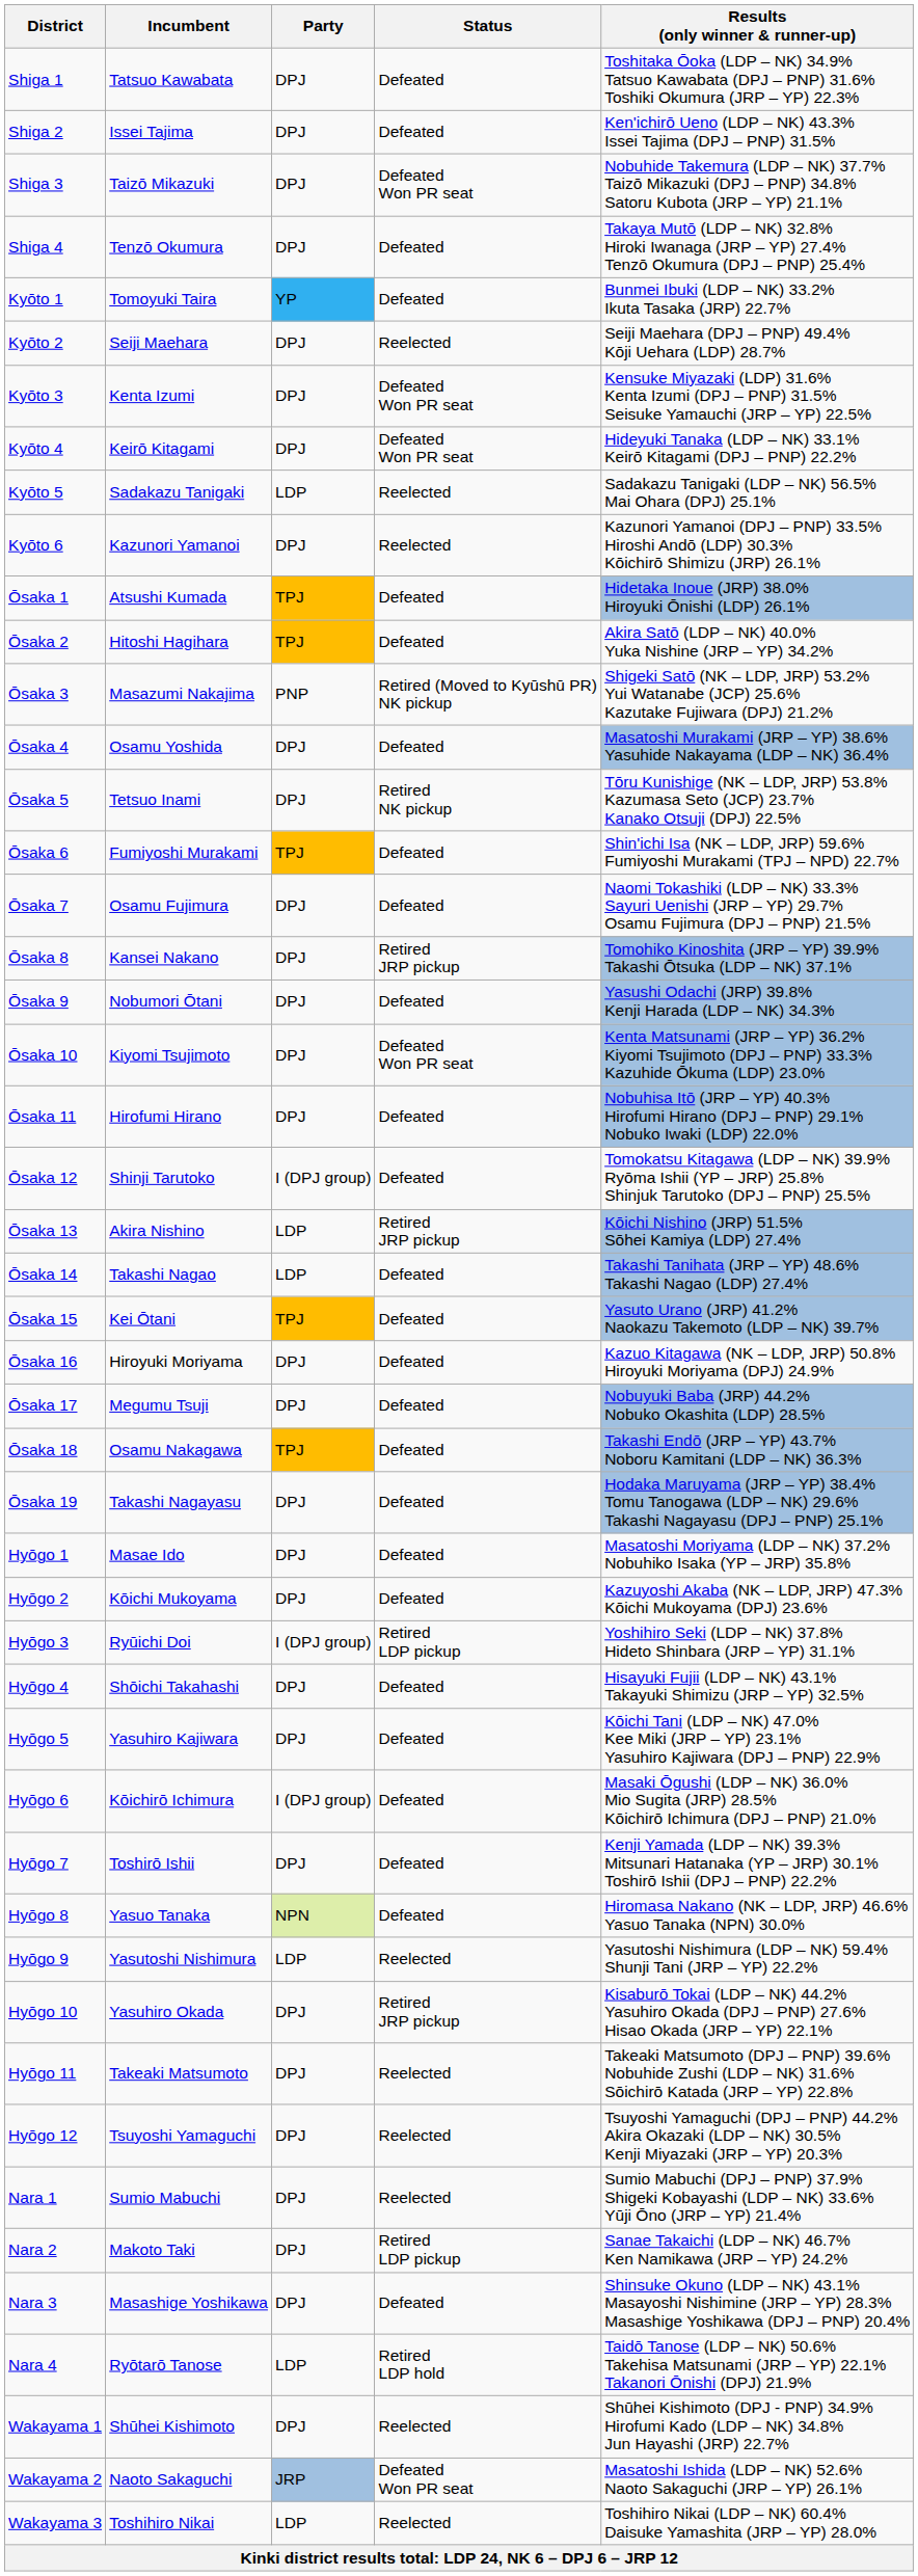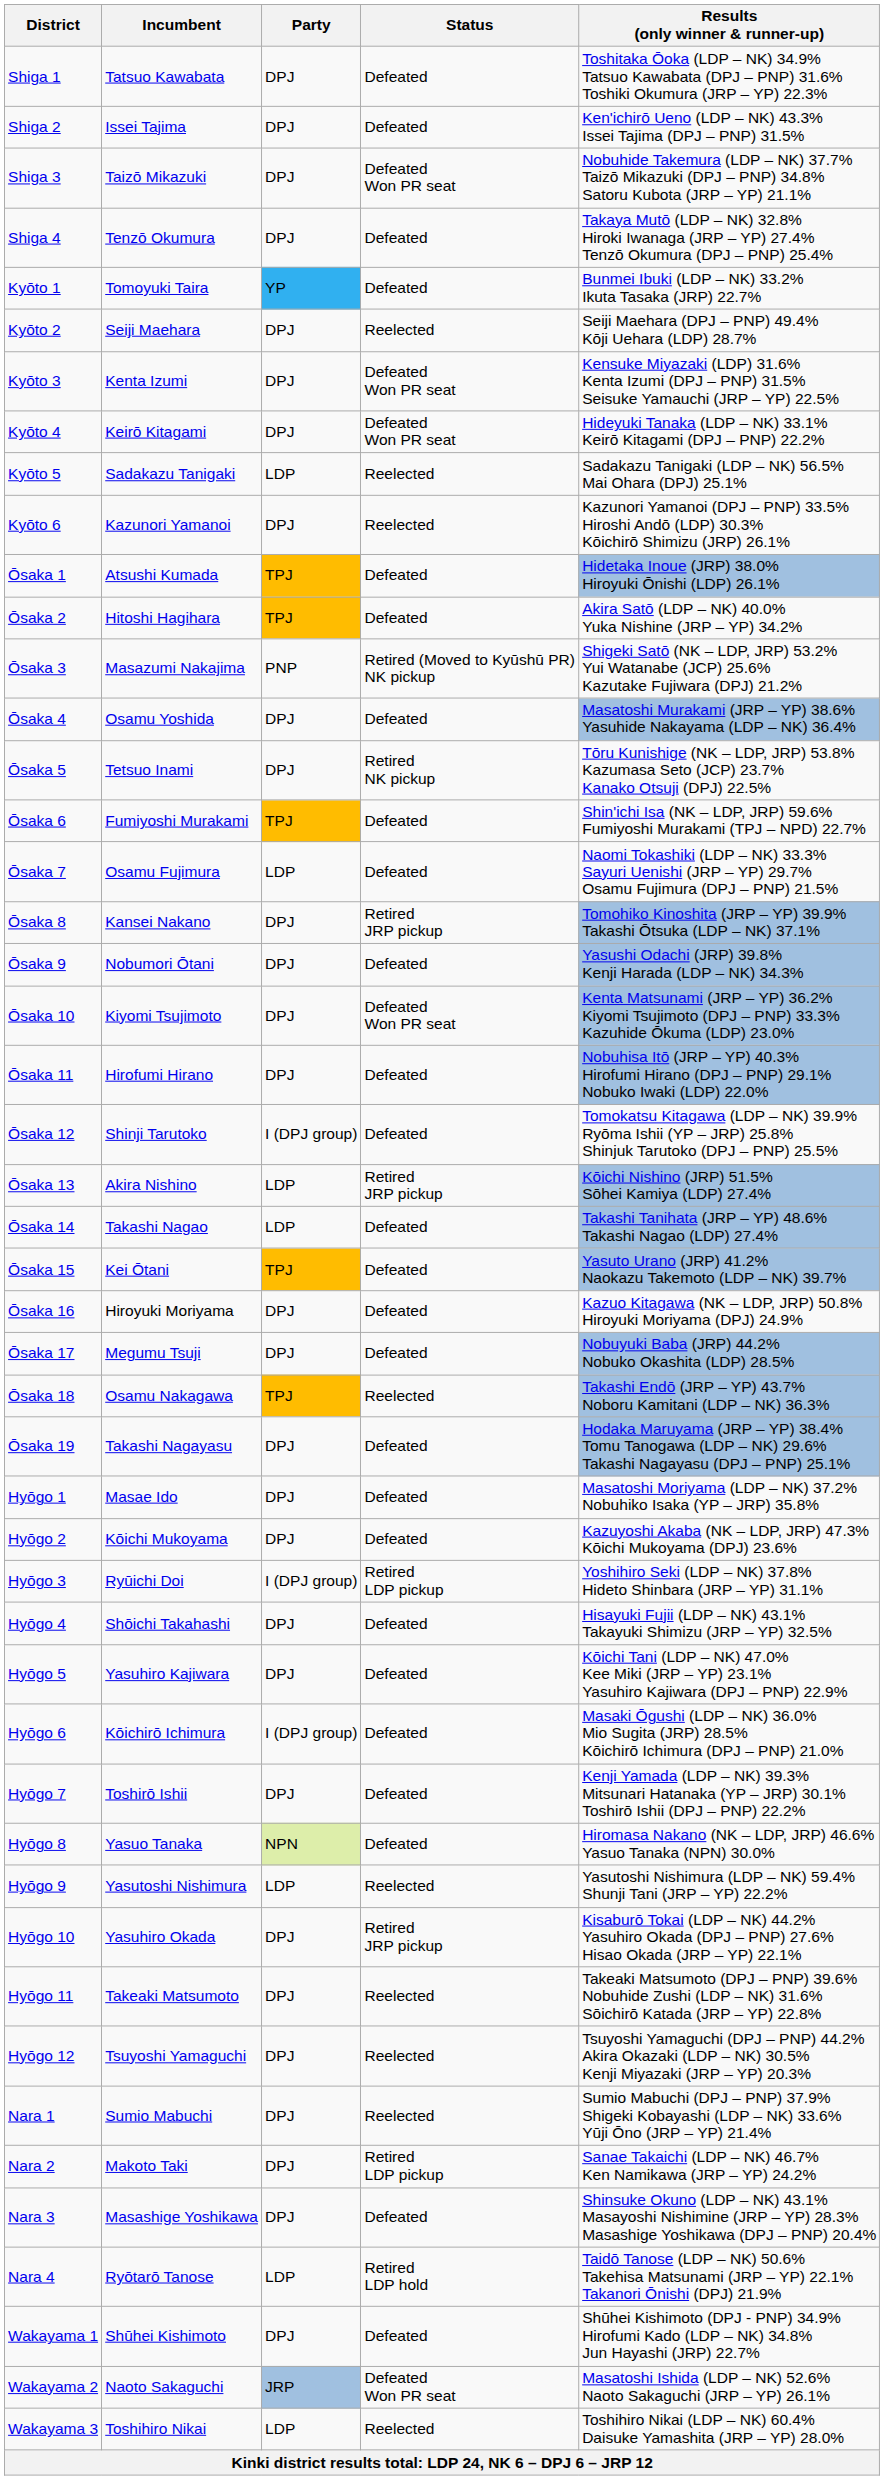 <table class="wikitable">
 <tr>
 <th>District</th>
 <th>Incumbent</th>
 <th>Party</th>
 <th>Status</th>
 <th>Results<br>(only winner & runner-up)</th>
 </tr>
 <tr>
 <td><a href='#'>Shiga 1</a></td>
 <td><a href='#'>Tatsuo Kawabata</a></td>
 <td>DPJ</td>
 <td>Defeated</td>
 <td><a href='#'>Toshitaka Ōoka</a> (LDP – NK) 34.9%<br>Tatsuo Kawabata (DPJ – PNP) 31.6%<br>Toshiki Okumura (JRP – YP) 22.3%</td>
 </tr>
 <tr>
 <td><a href='#'>Shiga 2</a></td>
 <td><a href='#'>Issei Tajima</a></td>
 <td>DPJ</td>
 <td>Defeated</td>
 <td><a href='#'>Ken'ichirō Ueno</a> (LDP – NK) 43.3%<br>Issei Tajima (DPJ – PNP) 31.5%</td>
 </tr>
 <tr>
 <td><a href='#'>Shiga 3</a></td>
 <td><a href='#'>Taizō Mikazuki</a></td>
 <td>DPJ</td>
 <td>Defeated<br>Won PR seat</td>
 <td><a href='#'>Nobuhide Takemura</a> (LDP – NK) 37.7%<br>Taizō Mikazuki (DPJ – PNP) 34.8%<br>Satoru Kubota (JRP – YP) 21.1%</td>
 </tr>
 <tr>
 <td><a href='#'>Shiga 4</a></td>
 <td><a href='#'>Tenzō Okumura</a></td>
 <td>DPJ</td>
 <td>Defeated</td>
 <td><a href='#'>Takaya Mutō</a> (LDP – NK) 32.8%<br>Hiroki Iwanaga (JRP – YP) 27.4%<br>Tenzō Okumura (DPJ – PNP) 25.4%</td>
 </tr>
 <tr>
 <td><a href='#'>Kyōto 1</a></td>
 <td><a href='#'>Tomoyuki Taira</a></td>
 <td bgcolor="#30b0f0">YP</td>
 <td>Defeated</td>
 <td><a href='#'>Bunmei Ibuki</a> (LDP – NK) 33.2%<br>Ikuta Tasaka (JRP) 22.7%</td>
 </tr>
 <tr>
 <td><a href='#'>Kyōto 2</a></td>
 <td><a href='#'>Seiji Maehara</a></td>
 <td>DPJ</td>
 <td>Reelected</td>
 <td>Seiji Maehara (DPJ – PNP) 49.4%<br>Kōji Uehara (LDP) 28.7%</td>
 </tr>
 <tr>
 <td><a href='#'>Kyōto 3</a></td>
 <td><a href='#'>Kenta Izumi</a></td>
 <td>DPJ</td>
 <td>Defeated<br>Won PR seat</td>
 <td><a href='#'>Kensuke Miyazaki</a> (LDP) 31.6%<br>Kenta Izumi (DPJ – PNP) 31.5%<br>Seisuke Yamauchi (JRP – YP) 22.5%</td>
 </tr>
 <tr>
 <td><a href='#'>Kyōto 4</a></td>
 <td><a href='#'>Keirō Kitagami</a></td>
 <td>DPJ</td>
 <td>Defeated<br>Won PR seat</td>
 <td><a href='#'>Hideyuki Tanaka</a> (LDP – NK) 33.1%<br>Keirō Kitagami (DPJ – PNP) 22.2%</td>
 </tr>
 <tr>
 <td><a href='#'>Kyōto 5</a></td>
 <td><a href='#'>Sadakazu Tanigaki</a></td>
 <td>LDP</td>
 <td>Reelected</td>
 <td>Sadakazu Tanigaki (LDP – NK) 56.5%<br>Mai Ohara (DPJ) 25.1%</td>
 </tr>
 <tr>
 <td><a href='#'>Kyōto 6</a></td>
 <td><a href='#'>Kazunori Yamanoi</a></td>
 <td>DPJ</td>
 <td>Reelected</td>
 <td>Kazunori Yamanoi (DPJ – PNP) 33.5%<br>Hiroshi Andō (LDP) 30.3%<br>Kōichirō Shimizu (JRP) 26.1%</td>
 </tr>
 <tr>
 <td><a href='#'>Ōsaka 1</a></td>
 <td><a href='#'>Atsushi Kumada</a></td>
 <td bgcolor="#FFBC00">TPJ</td>
 <td>Defeated</td>
 <td bgcolor="#A0C0E0"><a href='#'>Hidetaka Inoue</a> (JRP) 38.0%<br>Hiroyuki Ōnishi (LDP) 26.1%</td>
 </tr>
 <tr>
 <td><a href='#'>Ōsaka 2</a></td>
 <td><a href='#'>Hitoshi Hagihara</a></td>
 <td bgcolor="#FFBC00">TPJ</td>
 <td>Defeated</td>
 <td><a href='#'>Akira Satō</a> (LDP – NK) 40.0%<br>Yuka Nishine (JRP – YP) 34.2%</td>
 </tr>
 <tr>
 <td><a href='#'>Ōsaka 3</a></td>
 <td><a href='#'>Masazumi Nakajima</a></td>
 <td>PNP</td>
 <td>Retired (Moved to Kyūshū PR)<br>NK pickup</td>
 <td><a href='#'>Shigeki Satō</a> (NK – LDP, JRP) 53.2%<br>Yui Watanabe (JCP) 25.6%<br>Kazutake Fujiwara (DPJ) 21.2%</td>
 </tr>
 <tr>
 <td><a href='#'>Ōsaka 4</a></td>
 <td><a href='#'>Osamu Yoshida</a></td>
 <td>DPJ</td>
 <td>Defeated</td>
 <td bgcolor="#A0C0E0"><a href='#'>Masatoshi Murakami</a> (JRP – YP) 38.6%<br>Yasuhide Nakayama (LDP – NK) 36.4%</td>
 </tr>
 <tr>
 <td><a href='#'>Ōsaka 5</a></td>
 <td><a href='#'>Tetsuo Inami</a></td>
 <td>DPJ</td>
 <td>Retired<br>NK pickup</td>
 <td><a href='#'>Tōru Kunishige</a> (NK – LDP, JRP) 53.8%<br>Kazumasa Seto (JCP) 23.7%<br><a href='#'>Kanako Otsuji</a> (DPJ) 22.5%</td>
 </tr>
 <tr>
 <td><a href='#'>Ōsaka 6</a></td>
 <td><a href='#'>Fumiyoshi Murakami</a></td>
 <td bgcolor="#FFBC00">TPJ</td>
 <td>Defeated</td>
 <td><a href='#'>Shin'ichi Isa</a> (NK – LDP, JRP) 59.6%<br>Fumiyoshi Murakami (TPJ – NPD) 22.7%</td>
 </tr>
 <tr>
 <td><a href='#'>Ōsaka 7</a></td>
 <td><a href='#'>Osamu Fujimura</a></td>
-<td>DPJ</td>
+<td>LDP</td>
 <td>Defeated</td>
 <td><a href='#'>Naomi Tokashiki</a> (LDP – NK) 33.3%<br><a href='#'>Sayuri Uenishi</a> (JRP – YP) 29.7%<br>Osamu Fujimura (DPJ – PNP) 21.5%</td>
 </tr>
 <tr>
 <td><a href='#'>Ōsaka 8</a></td>
 <td><a href='#'>Kansei Nakano</a></td>
 <td>DPJ</td>
 <td>Retired<br>JRP pickup</td>
 <td bgcolor="#A0C0E0"><a href='#'>Tomohiko Kinoshita</a> (JRP – YP) 39.9%<br>Takashi Ōtsuka (LDP – NK) 37.1%</td>
 </tr>
 <tr>
 <td><a href='#'>Ōsaka 9</a></td>
 <td><a href='#'>Nobumori Ōtani</a></td>
 <td>DPJ</td>
 <td>Defeated</td>
 <td bgcolor="#A0C0E0"><a href='#'>Yasushi Odachi</a> (JRP) 39.8%<br>Kenji Harada (LDP – NK) 34.3%</td>
 </tr>
 <tr>
 <td><a href='#'>Ōsaka 10</a></td>
 <td><a href='#'>Kiyomi Tsujimoto</a></td>
 <td>DPJ</td>
 <td>Defeated<br>Won PR seat</td>
 <td bgcolor="#A0C0E0"><a href='#'>Kenta Matsunami</a> (JRP – YP) 36.2%<br>Kiyomi Tsujimoto (DPJ – PNP) 33.3%<br>Kazuhide Ōkuma (LDP) 23.0%</td>
 </tr>
 <tr>
 <td><a href='#'>Ōsaka 11</a></td>
 <td><a href='#'>Hirofumi Hirano</a></td>
 <td>DPJ</td>
 <td>Defeated</td>
 <td bgcolor="#A0C0E0"><a href='#'>Nobuhisa Itō</a> (JRP – YP) 40.3%<br>Hirofumi Hirano (DPJ – PNP) 29.1%<br>Nobuko Iwaki (LDP) 22.0%</td>
 </tr>
 <tr>
 <td><a href='#'>Ōsaka 12</a></td>
 <td><a href='#'>Shinji Tarutoko</a></td>
 <td>I (DPJ group)</td>
 <td>Defeated</td>
 <td><a href='#'>Tomokatsu Kitagawa</a> (LDP – NK) 39.9%<br>Ryōma Ishii (YP – JRP) 25.8%<br>Shinjuk Tarutoko (DPJ – PNP) 25.5%</td>
 </tr>
 <tr>
 <td><a href='#'>Ōsaka 13</a></td>
 <td><a href='#'>Akira Nishino</a></td>
 <td>LDP</td>
 <td>Retired<br>JRP pickup</td>
 <td bgcolor="#A0C0E0"><a href='#'>Kōichi Nishino</a> (JRP) 51.5%<br>Sōhei Kamiya (LDP) 27.4%</td>
 </tr>
 <tr>
 <td><a href='#'>Ōsaka 14</a></td>
 <td><a href='#'>Takashi Nagao</a></td>
 <td>LDP</td>
 <td>Defeated</td>
 <td bgcolor="#A0C0E0"><a href='#'>Takashi Tanihata</a> (JRP – YP) 48.6%<br>Takashi Nagao (LDP) 27.4%</td>
 </tr>
 <tr>
 <td><a href='#'>Ōsaka 15</a></td>
 <td><a href='#'>Kei Ōtani</a></td>
 <td bgcolor="#FFBC00">TPJ</td>
 <td>Defeated</td>
 <td bgcolor="#A0C0E0"><a href='#'>Yasuto Urano</a> (JRP) 41.2%<br>Naokazu Takemoto (LDP – NK) 39.7%</td>
 </tr>
 <tr>
 <td><a href='#'>Ōsaka 16</a></td>
 <td>Hiroyuki Moriyama</td>
 <td>DPJ</td>
 <td>Defeated</td>
 <td><a href='#'>Kazuo Kitagawa</a> (NK – LDP, JRP) 50.8%<br>Hiroyuki Moriyama (DPJ) 24.9%</td>
 </tr>
 <tr>
 <td><a href='#'>Ōsaka 17</a></td>
 <td><a href='#'>Megumu Tsuji</a></td>
 <td>DPJ</td>
 <td>Defeated</td>
 <td bgcolor="#A0C0E0"><a href='#'>Nobuyuki Baba</a> (JRP) 44.2%<br>Nobuko Okashita (LDP) 28.5%</td>
 </tr>
 <tr>
 <td><a href='#'>Ōsaka 18</a></td>
 <td><a href='#'>Osamu Nakagawa</a></td>
 <td bgcolor="#FFBC00">TPJ</td>
-<td>Defeated</td>
+<td>Reelected</td>
 <td bgcolor="#A0C0E0"><a href='#'>Takashi Endō</a> (JRP – YP) 43.7%<br>Noboru Kamitani (LDP – NK) 36.3%</td>
 </tr>
 <tr>
 <td><a href='#'>Ōsaka 19</a></td>
 <td><a href='#'>Takashi Nagayasu</a></td>
 <td>DPJ</td>
 <td>Defeated</td>
 <td bgcolor="#A0C0E0"><a href='#'>Hodaka Maruyama</a> (JRP – YP) 38.4%<br>Tomu Tanogawa (LDP – NK) 29.6%<br>Takashi Nagayasu (DPJ – PNP) 25.1%</td>
 </tr>
 <tr>
 <td><a href='#'>Hyōgo 1</a></td>
 <td><a href='#'>Masae Ido</a></td>
 <td>DPJ</td>
 <td>Defeated</td>
 <td><a href='#'>Masatoshi Moriyama</a> (LDP – NK) 37.2%<br>Nobuhiko Isaka (YP – JRP) 35.8%</td>
 </tr>
 <tr>
 <td><a href='#'>Hyōgo 2</a></td>
 <td><a href='#'>Kōichi Mukoyama</a></td>
 <td>DPJ</td>
 <td>Defeated</td>
 <td><a href='#'>Kazuyoshi Akaba</a> (NK – LDP, JRP) 47.3%<br>Kōichi Mukoyama (DPJ) 23.6%</td>
 </tr>
 <tr>
 <td><a href='#'>Hyōgo 3</a></td>
 <td><a href='#'>Ryūichi Doi</a></td>
 <td>I (DPJ group)</td>
 <td>Retired<br>LDP pickup</td>
 <td><a href='#'>Yoshihiro Seki</a> (LDP – NK) 37.8%<br>Hideto Shinbara (JRP – YP) 31.1%</td>
 </tr>
 <tr>
 <td><a href='#'>Hyōgo 4</a></td>
 <td><a href='#'>Shōichi Takahashi</a></td>
 <td>DPJ</td>
 <td>Defeated</td>
 <td><a href='#'>Hisayuki Fujii</a> (LDP – NK) 43.1%<br>Takayuki Shimizu (JRP – YP) 32.5%</td>
 </tr>
 <tr>
 <td><a href='#'>Hyōgo 5</a></td>
 <td><a href='#'>Yasuhiro Kajiwara</a></td>
 <td>DPJ</td>
 <td>Defeated</td>
 <td><a href='#'>Kōichi Tani</a> (LDP – NK) 47.0%<br>Kee Miki (JRP – YP) 23.1%<br>Yasuhiro Kajiwara (DPJ – PNP) 22.9%</td>
 </tr>
 <tr>
 <td><a href='#'>Hyōgo 6</a></td>
 <td><a href='#'>Kōichirō Ichimura</a></td>
 <td>I (DPJ group)</td>
 <td>Defeated</td>
 <td><a href='#'>Masaki Ōgushi</a> (LDP – NK) 36.0%<br>Mio Sugita (JRP) 28.5%<br>Kōichirō Ichimura (DPJ – PNP) 21.0%</td>
 </tr>
 <tr>
 <td><a href='#'>Hyōgo 7</a></td>
 <td><a href='#'>Toshirō Ishii</a></td>
 <td>DPJ</td>
 <td>Defeated</td>
 <td><a href='#'>Kenji Yamada</a> (LDP – NK) 39.3%<br>Mitsunari Hatanaka (YP – JRP) 30.1%<br>Toshirō Ishii (DPJ – PNP) 22.2%</td>
 </tr>
 <tr>
 <td><a href='#'>Hyōgo 8</a></td>
 <td><a href='#'>Yasuo Tanaka</a></td>
 <td bgcolor="#dea">NPN</td>
 <td>Defeated</td>
 <td><a href='#'>Hiromasa Nakano</a> (NK – LDP, JRP) 46.6%<br>Yasuo Tanaka (NPN) 30.0%</td>
 </tr>
 <tr>
 <td><a href='#'>Hyōgo 9</a></td>
 <td><a href='#'>Yasutoshi Nishimura</a></td>
 <td>LDP</td>
 <td>Reelected</td>
 <td>Yasutoshi Nishimura (LDP – NK) 59.4%<br>Shunji Tani (JRP – YP) 22.2%</td>
 </tr>
 <tr>
 <td><a href='#'>Hyōgo 10</a></td>
 <td><a href='#'>Yasuhiro Okada</a></td>
 <td>DPJ</td>
 <td>Retired<br>JRP pickup</td>
 <td><a href='#'>Kisaburō Tokai</a> (LDP – NK) 44.2%<br>Yasuhiro Okada (DPJ – PNP) 27.6%<br>Hisao Okada (JRP – YP) 22.1%</td>
 </tr>
 <tr>
 <td><a href='#'>Hyōgo 11</a></td>
 <td><a href='#'>Takeaki Matsumoto</a></td>
 <td>DPJ</td>
 <td>Reelected</td>
 <td>Takeaki Matsumoto (DPJ – PNP) 39.6%<br>Nobuhide Zushi (LDP – NK) 31.6%<br>Sōichirō Katada (JRP – YP) 22.8%</td>
 </tr>
 <tr>
 <td><a href='#'>Hyōgo 12</a></td>
 <td><a href='#'>Tsuyoshi Yamaguchi</a></td>
 <td>DPJ</td>
 <td>Reelected</td>
 <td>Tsuyoshi Yamaguchi (DPJ – PNP) 44.2%<br>Akira Okazaki (LDP – NK) 30.5%<br>Kenji Miyazaki (JRP – YP) 20.3%</td>
 </tr>
 <tr>
 <td><a href='#'>Nara 1</a></td>
 <td><a href='#'>Sumio Mabuchi</a></td>
 <td>DPJ</td>
 <td>Reelected</td>
 <td>Sumio Mabuchi (DPJ – PNP) 37.9%<br>Shigeki Kobayashi (LDP – NK) 33.6%<br>Yūji Ōno (JRP – YP) 21.4%</td>
 </tr>
 <tr>
 <td><a href='#'>Nara 2</a></td>
 <td><a href='#'>Makoto Taki</a></td>
 <td>DPJ</td>
 <td>Retired<br>LDP pickup</td>
 <td><a href='#'>Sanae Takaichi</a> (LDP – NK) 46.7%<br>Ken Namikawa (JRP – YP) 24.2%</td>
 </tr>
 <tr>
 <td><a href='#'>Nara 3</a></td>
 <td><a href='#'>Masashige Yoshikawa</a></td>
 <td>DPJ</td>
 <td>Defeated</td>
 <td><a href='#'>Shinsuke Okuno</a> (LDP – NK) 43.1%<br>Masayoshi Nishimine (JRP – YP) 28.3%<br>Masashige Yoshikawa (DPJ – PNP) 20.4%</td>
 </tr>
 <tr>
 <td><a href='#'>Nara 4</a></td>
 <td><a href='#'>Ryōtarō Tanose</a></td>
 <td>LDP</td>
 <td>Retired<br>LDP hold</td>
 <td><a href='#'>Taidō Tanose</a> (LDP – NK) 50.6%<br>Takehisa Matsunami (JRP – YP) 22.1%<br><a href='#'>Takanori Ōnishi</a> (DPJ) 21.9%</td>
 </tr>
 <tr>
 <td><a href='#'>Wakayama 1</a></td>
 <td><a href='#'>Shūhei Kishimoto</a></td>
 <td>DPJ</td>
-<td>Reelected</td>
+<td>Defeated</td>
 <td>Shūhei Kishimoto (DPJ - PNP) 34.9%<br>Hirofumi Kado (LDP – NK) 34.8%<br>Jun Hayashi (JRP) 22.7%</td>
 </tr>
 <tr>
 <td><a href='#'>Wakayama 2</a></td>
 <td><a href='#'>Naoto Sakaguchi</a></td>
 <td bgcolor="#A0C0E0">JRP</td>
 <td>Defeated<br>Won PR seat</td>
 <td><a href='#'>Masatoshi Ishida</a> (LDP – NK) 52.6%<br>Naoto Sakaguchi (JRP – YP) 26.1%</td>
 </tr>
 <tr>
 <td><a href='#'>Wakayama 3</a></td>
 <td><a href='#'>Toshihiro Nikai</a></td>
 <td>LDP</td>
 <td>Reelected</td>
 <td>Toshihiro Nikai (LDP – NK) 60.4%<br>Daisuke Yamashita (JRP – YP) 28.0%</td>
 </tr>
 <tr>
 <th colspan="5">Kinki district results total: LDP 24, NK 6 – DPJ 6 – JRP 12</th>
 </tr>
 </table>
